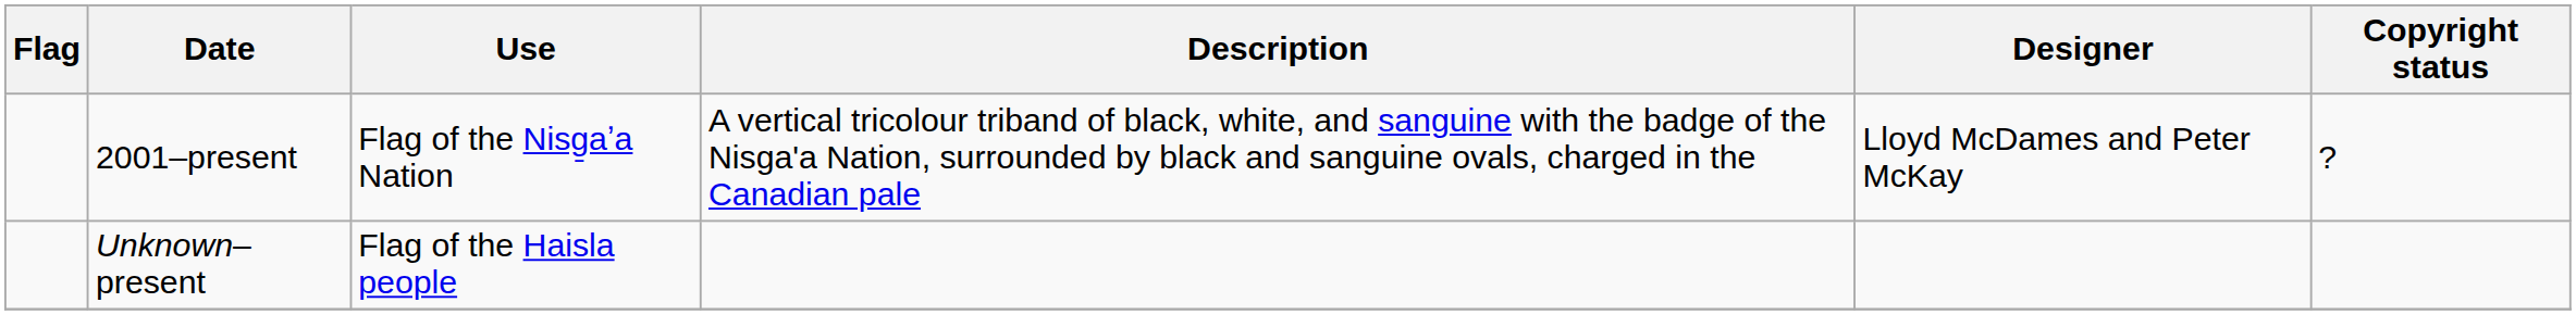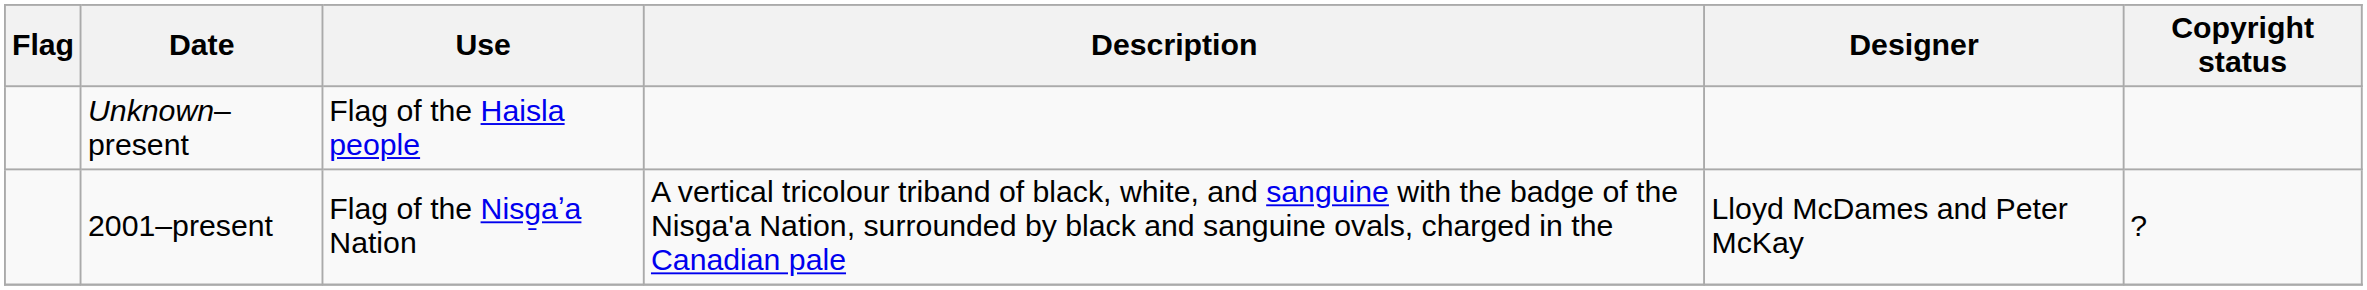 <table class="wikitable">
 <tr>
 <th scope="col">Flag</th>
 <th scope="col">Date</th>
 <th scope="col">Use</th>
 <th scope="col" style="width: 45%;">Description</th>
 <th scope="col">Designer</th>
 <th scope="col">Copyright status</th>
 </tr>
 <tr>
 <td></td>
+<td><em>Unknown</em>–present</td>
+<td>Flag of the <a href='#'>Haisla people</a></td>
+<td></td>
+<td></td>
+<td></td>
+</tr>
+<tr>
+<td></td>
 <td>2001–present</td>
 <td>Flag of the <a href='#'>Nisg̱aʼa</a> Nation</td>
 <td>A vertical tricolour triband of black, white, and <a href='#'>sanguine</a> with the badge of the Nisga'a Nation, surrounded by black and sanguine ovals, charged in the <a href='#'>Canadian pale</a></td>
 <td>Lloyd McDames and Peter McKay</td>
 <td>?</td>
 </tr>
 <tr>
-<td></td>
-<td><em>Unknown</em>–present</td>
-<td>Flag of the <a href='#'>Haisla people</a></td>
-<td></td>
-<td></td>
-<td></td>
-</tr>
-<tr>
 </tr>
 </table>
